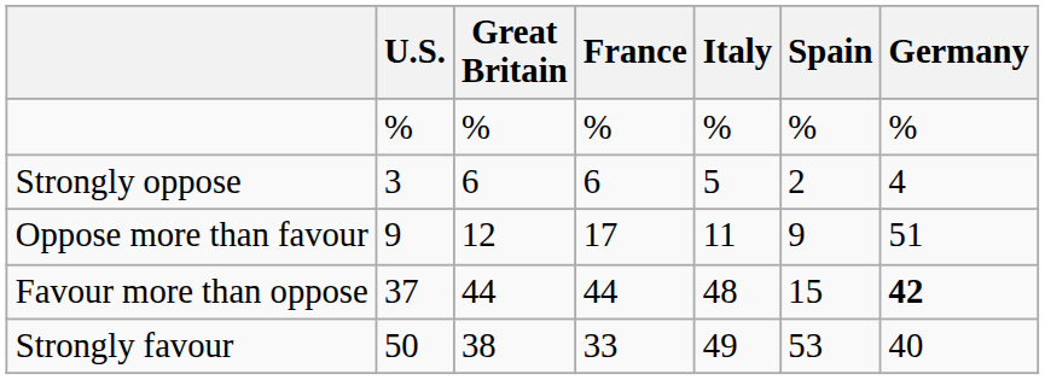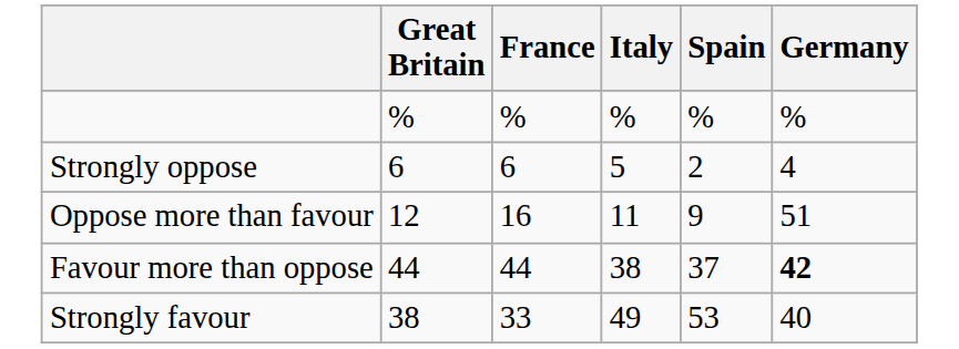 <table class="wikitable sortable" style="margin:1em auto; text-align:left">
 <tr>
 <th></th>
-<th>U.S.</th>
 <th>Great <br> Britain</th>
 <th>France</th>
 <th>Italy</th>
 <th>Spain</th>
 <th>Germany</th>
 </tr>
 <tr>
 <td></td>
 <td>%</td>
 <td>%</td>
 <td>%</td>
 <td>%</td>
 <td>%</td>
-<td>%</td>
 </tr>
 <tr>
 <td>Strongly oppose</td>
-<td>3</td>
 <td>6</td>
 <td>6</td>
 <td>5</td>
 <td>2</td>
 <td>4</td>
 </tr>
 <tr>
 <td>Oppose more than favour</td>
-<td>9</td>
 <td>12</td>
-<td>17</td>
+<td>16</td>
 <td>11</td>
 <td>9</td>
 <td>51</td>
 </tr>
 <tr>
 <td>Favour more than oppose</td>
-<td>37</td>
 <td>44</td>
 <td>44</td>
-<td>48</td>
-<td>15</td>
+<td>38</td>
+<td>37</td>
 <td><strong>42</strong></td>
 </tr>
 <tr>
 <td>Strongly favour</td>
-<td>50</td>
 <td>38</td>
 <td>33</td>
 <td>49</td>
 <td>53</td>
 <td>40</td>
 </tr>
 </table>
